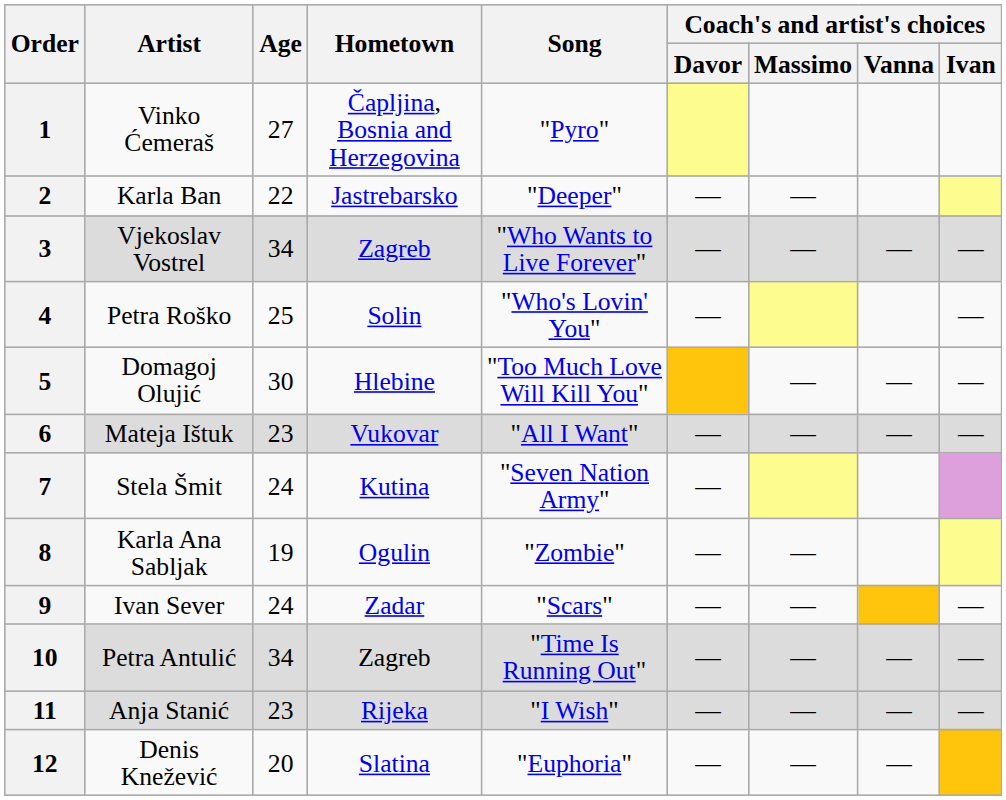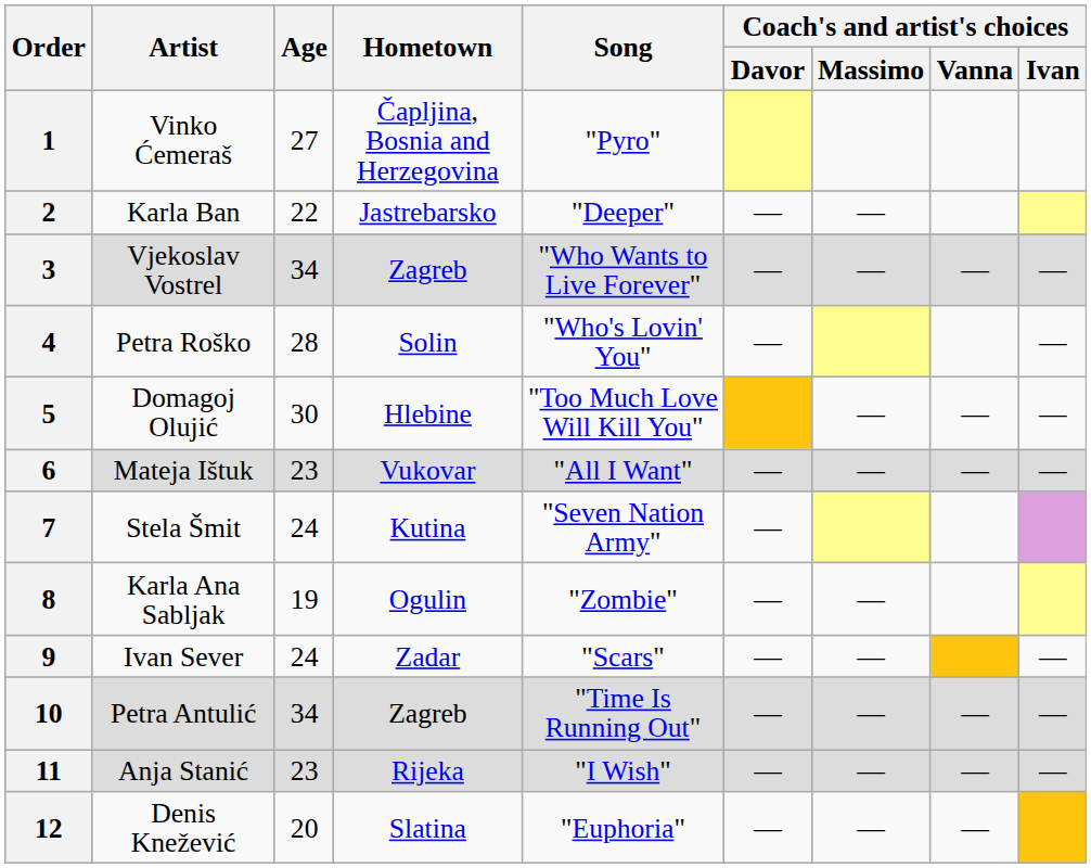 <table class="wikitable" style="text-align:center; line-height:17px; width:100%;">
 <tr>
 <th scope="col" rowspan="2" style="width:04%;">Order</th>
 <th scope="col" rowspan="2" style="width:18%;">Artist</th>
 <th scope="col" rowspan="2" style="width:04%;">Age</th>
 <th scope="col" rowspan="2" style="width:18%;">Hometown</th>
 <th scope="col" rowspan="2" style="width:20%;">Song</th>
 <th scope="col" colspan="4" style="width:24%;">Coach's and artist's choices</th>
 </tr>
 <tr>
 <th style="width:06%;">Davor</th>
 <th style="width:06%;">Massimo</th>
 <th style="width:06%;">Vanna</th>
 <th style="width:06%;">Ivan</th>
 </tr>
 <tr>
 <th>1</th>
 <td>Vinko Ćemeraš</td>
 <td>27</td>
 <td><a href='#'>Čapljina</a>, <a href='#'>Bosnia and Herzegovina</a></td>
 <td>"<a href='#'>Pyro</a>"</td>
 <td style="background:#fdfc8f;"><strong></strong></td>
 <td> <strong></strong> </td>
 <td> <strong></strong> </td>
 <td> <strong></strong> </td>
 </tr>
 <tr>
 <th>2</th>
 <td>Karla Ban</td>
 <td>22</td>
 <td><a href='#'>Jastrebarsko</a></td>
 <td>"<a href='#'>Deeper</a>"</td>
 <td>—</td>
 <td>—</td>
 <td> <strong></strong> </td>
 <td style="background:#fdfc8f;"><strong></strong></td>
 </tr>
 <tr style="background:#DCDCDC;">
 <th>3</th>
 <td>Vjekoslav Vostrel</td>
 <td>34</td>
 <td><a href='#'>Zagreb</a></td>
 <td>"<a href='#'>Who Wants to Live Forever</a>"</td>
 <td>—</td>
 <td>—</td>
 <td>—</td>
 <td>—</td>
 </tr>
 <tr>
 <th>4</th>
 <td>Petra Roško</td>
-<td>25</td>
+<td>28</td>
 <td><a href='#'>Solin</a></td>
 <td>"<a href='#'>Who's Lovin' You</a>"</td>
 <td>—</td>
 <td style="background:#fdfc8f;"><strong></strong></td>
 <td> <strong></strong> </td>
 <td>—</td>
 </tr>
 <tr>
 <th>5</th>
 <td>Domagoj Olujić</td>
 <td>30</td>
 <td><a href='#'>Hlebine</a></td>
 <td>"<a href='#'>Too Much Love Will Kill You</a>"</td>
 <td style="background:#FFC40C;"><strong></strong></td>
 <td>—</td>
 <td>—</td>
 <td>—</td>
 </tr>
 <tr style="background:#DCDCDC;">
 <th>6</th>
 <td>Mateja Ištuk</td>
 <td>23</td>
 <td><a href='#'>Vukovar</a></td>
 <td>"<a href='#'>All I Want</a>"</td>
 <td>—</td>
 <td>—</td>
 <td>—</td>
 <td>—</td>
 </tr>
 <tr>
 <th>7</th>
 <td>Stela Šmit</td>
 <td>24</td>
 <td><a href='#'>Kutina</a></td>
 <td>"<a href='#'>Seven Nation Army</a>"</td>
 <td>—</td>
 <td style="background:#fdfc8f;"><strong></strong></td>
 <td> <strong></strong> </td>
 <td bgcolor="#dda0dd"><strong></strong></td>
 </tr>
 <tr>
 <th>8</th>
 <td>Karla Ana Sabljak</td>
 <td>19</td>
 <td><a href='#'>Ogulin</a></td>
 <td>"<a href='#'>Zombie</a>"</td>
 <td>—</td>
 <td>—</td>
 <td> <strong></strong> </td>
 <td style="background:#fdfc8f;"><strong></strong></td>
 </tr>
 <tr>
 <th>9</th>
 <td>Ivan Sever</td>
 <td>24</td>
 <td><a href='#'>Zadar</a></td>
 <td>"<a href='#'>Scars</a>"</td>
 <td>—</td>
 <td>—</td>
 <td style="background:#FFC40C;"><strong></strong></td>
 <td>—</td>
 </tr>
 <tr style="background:#DCDCDC;">
 <th>10</th>
 <td>Petra Antulić</td>
 <td>34</td>
 <td>Zagreb</td>
 <td>"<a href='#'>Time Is Running Out</a>"</td>
 <td>—</td>
 <td>—</td>
 <td>—</td>
 <td>—</td>
 </tr>
 <tr style="background:#DCDCDC;">
 <th>11</th>
 <td>Anja Stanić</td>
 <td>23</td>
 <td><a href='#'>Rijeka</a></td>
 <td>"<a href='#'>I Wish</a>"</td>
 <td>—</td>
 <td>—</td>
 <td>—</td>
 <td>—</td>
 </tr>
 <tr>
 <th>12</th>
 <td>Denis Knežević</td>
 <td>20</td>
 <td><a href='#'>Slatina</a></td>
 <td>"<a href='#'>Euphoria</a>"</td>
 <td>—</td>
 <td>—</td>
 <td>—</td>
 <td style="background:#FFC40C;"><strong></strong></td>
 </tr>
 </table>
